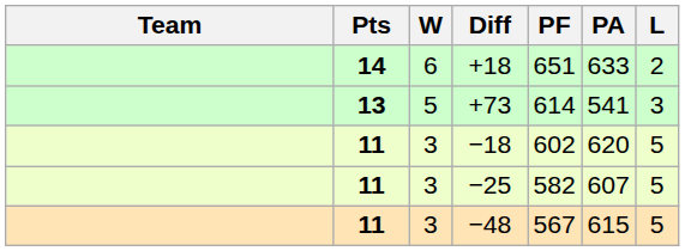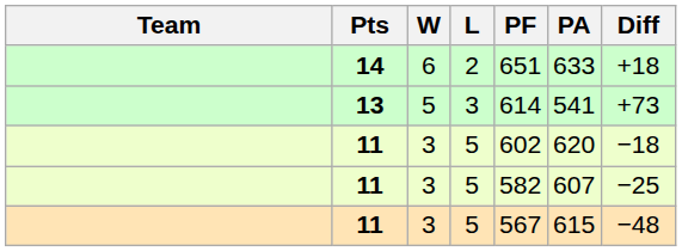 <table class=wikitable style="text-align:center">
 <tr>
 <th width=200>Team</th>
 <th width=40>Pts</th>
 <th width=20>W</th>
-<th width=40>Diff</th>
+<th width=20>L</th>
 <th width=20>PF</th>
 <th width=20>PA</th>
-<th width=20>L</th>
+<th width=40>Diff</th>
 </tr>
 <tr style="background:#cfc;">
 <td style="text-align:left"></td>
 <td><strong>14</strong></td>
 <td>6</td>
-<td>+18</td>
+<td>2</td>
 <td>651</td>
 <td>633</td>
-<td>2</td>
+<td>+18</td>
 </tr>
 <tr style="background:#cfc;">
 <td style="text-align:left"></td>
 <td><strong>13</strong></td>
 <td>5</td>
-<td>+73</td>
+<td>3</td>
 <td>614</td>
 <td>541</td>
-<td>3</td>
+<td>+73</td>
 </tr>
 <tr style="background:#efc;">
 <td style="text-align:left"></td>
 <td><strong>11</strong></td>
 <td>3</td>
-<td>−18</td>
+<td>5</td>
 <td>602</td>
 <td>620</td>
-<td>5</td>
+<td>−18</td>
 </tr>
 <tr style="background:#efc;">
 <td style="text-align:left"></td>
 <td><strong>11</strong></td>
 <td>3</td>
-<td>−25</td>
+<td>5</td>
 <td>582</td>
 <td>607</td>
-<td>5</td>
+<td>−25</td>
 </tr>
 <tr style="background:moccasin;">
 <td style="text-align:left"></td>
 <td><strong>11</strong></td>
 <td>3</td>
-<td>−48</td>
+<td>5</td>
 <td>567</td>
 <td>615</td>
-<td>5</td>
+<td>−48</td>
 </tr>
 </table>
